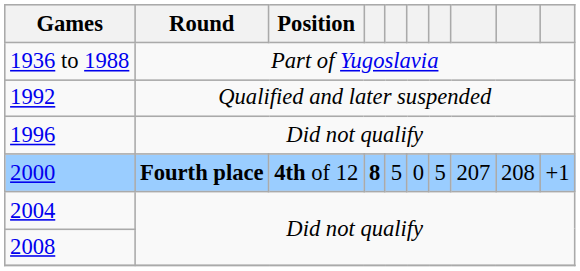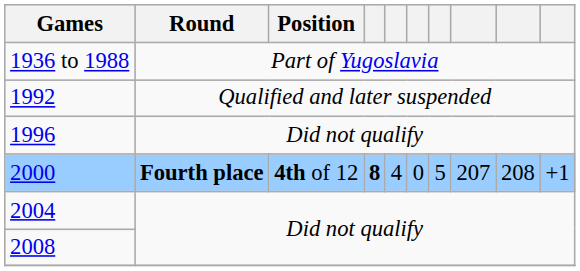 <table class="wikitable" style="text-align:center; font-size:90%;">
 <tr>
 <th>Games</th>
 <th>Round</th>
 <th>Position</th>
 <th></th>
 <th></th>
 <th></th>
 <th></th>
 <th></th>
 <th></th>
 <th></th>
 </tr>
 <tr>
 <td style="text-align: left;"><a href='#'>1936</a> to <a href='#'>1988</a></td>
 <td colspan=9><em>Part of <a href='#'>Yugoslavia</a> </em></td>
 </tr>
 <tr>
 <td style="text-align: left;"> <a href='#'>1992</a></td>
 <td colspan="9"><em>Qualified and later suspended</em></td>
 </tr>
 <tr>
 <td style="text-align: left;"> <a href='#'>1996</a></td>
 <td colspan="9"><em>Did not qualify</em></td>
 </tr>
 <tr style="background:#9acdff;">
 <td align=left> <a href='#'>2000</a></td>
 <td><strong>Fourth place</strong></td>
 <td><strong>4th</strong> of 12</td>
 <td><strong>8</strong></td>
-<td>5</td>
+<td>4</td>
 <td>0</td>
 <td>5</td>
 <td>207</td>
 <td>208</td>
 <td>+1</td>
 </tr>
 <tr>
 <td align=left> <a href='#'>2004</a></td>
 <td rowspan=2 colspan=9><em>Did not qualify</em></td>
 </tr>
 <tr>
 <td align=left> <a href='#'>2008</a></td>
 </tr>
 <tr>
 </tr>
 </table>
